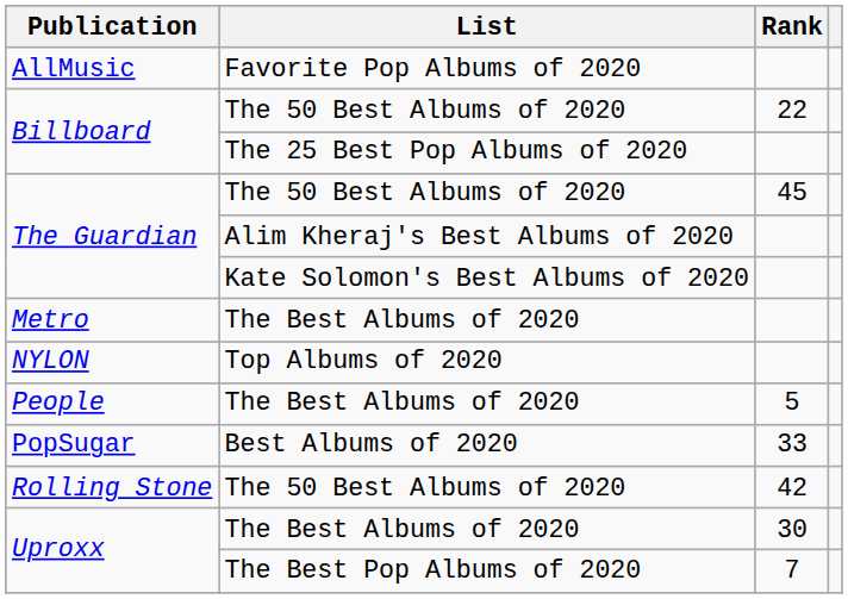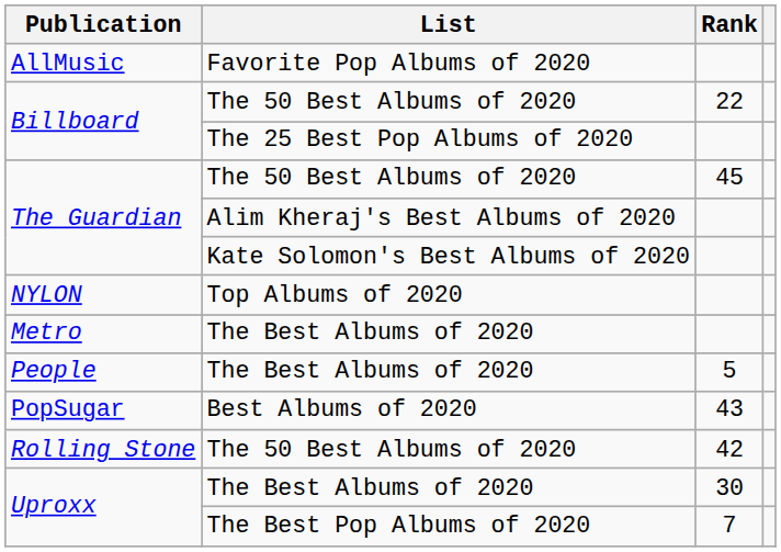 <table class="sortable wikitable">
 <tr>
 <th>Publication</th>
 <th>List</th>
 <th>Rank</th>
 <th class="unsortable"></th>
 </tr>
 <tr>
 <td><a href='#'>AllMusic</a></td>
 <td>Favorite Pop Albums of 2020</td>
 <td></td>
 <td style="text-align:center"></td>
 </tr>
 <tr>
 <td rowspan="2"><em><a href='#'>Billboard</a></em></td>
 <td>The 50 Best Albums of 2020</td>
 <td style="text-align:center">22</td>
 <td style="text-align:center"></td>
 </tr>
 <tr>
 <td>The 25 Best Pop Albums of 2020</td>
 <td></td>
 <td style="text-align:center"></td>
 </tr>
 <tr>
 <td rowspan="3"><em><a href='#'>The Guardian</a></em></td>
 <td>The 50 Best Albums of 2020</td>
 <td style="text-align:center">45</td>
 <td style="text-align:center"></td>
 </tr>
 <tr>
 <td>Alim Kheraj's Best Albums of 2020</td>
 <td></td>
 <td style="text-align:center"></td>
 </tr>
 <tr>
 <td>Kate Solomon's Best Albums of 2020</td>
 <td></td>
 <td style="text-align:center"></td>
 </tr>
 <tr>
-<td><em><a href='#'>Metro</a></em></td>
-<td>The Best Albums of 2020</td>
+<td><em><a href='#'>NYLON</a></em></td>
+<td>Top Albums of 2020</td>
 <td></td>
 <td style="text-align:center"></td>
 </tr>
 <tr>
-<td><em><a href='#'>NYLON</a></em></td>
-<td>Top Albums of 2020</td>
+<td><em><a href='#'>Metro</a></em></td>
+<td>The Best Albums of 2020</td>
 <td></td>
 <td style="text-align:center"></td>
 </tr>
 <tr>
 <td><em><a href='#'>People</a></em></td>
 <td>The Best Albums of 2020</td>
 <td style="text-align:center">5</td>
 <td style="text-align:center"></td>
 </tr>
 <tr>
 <td><a href='#'>PopSugar</a></td>
 <td>Best Albums of 2020</td>
-<td style="text-align:center">33</td>
+<td style="text-align:center">43</td>
 <td style="text-align:center"></td>
 </tr>
 <tr>
 <td><em><a href='#'>Rolling Stone</a></em></td>
 <td>The 50 Best Albums of 2020</td>
 <td style="text-align:center">42</td>
 <td style="text-align:center"></td>
 </tr>
 <tr>
 <td rowspan="2"><em><a href='#'>Uproxx</a></em></td>
 <td>The Best Albums of 2020</td>
 <td style="text-align:center">30</td>
 <td style="text-align:center"></td>
 </tr>
 <tr>
 <td>The Best Pop Albums of 2020</td>
 <td style="text-align:center">7</td>
 <td style="text-align:center"></td>
 </tr>
 </table>
